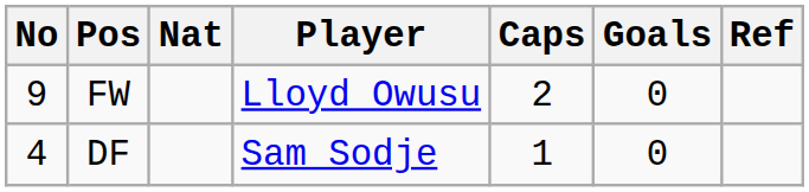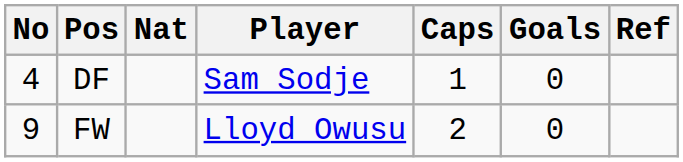 <table class="wikitable" style="text-align:center; border:1px #aaa solid;">
 <tr>
 <th>No</th>
 <th>Pos</th>
 <th>Nat</th>
 <th>Player</th>
 <th>Caps</th>
 <th>Goals</th>
 <th>Ref</th>
 </tr>
 <tr>
+<td>4</td>
+<td>DF</td>
+<td></td>
+<td style="text-align:left;"><a href='#'>Sam Sodje</a></td>
+<td>1</td>
+<td>0</td>
+<td></td>
+</tr>
+<tr>
 <td>9</td>
 <td>FW</td>
 <td></td>
 <td style="text-align:left;"><a href='#'>Lloyd Owusu</a></td>
 <td>2</td>
 <td>0</td>
 <td></td>
 </tr>
-<tr>
-<td>4</td>
-<td>DF</td>
-<td></td>
-<td style="text-align:left;"><a href='#'>Sam Sodje</a></td>
-<td>1</td>
-<td>0</td>
-<td></td>
-</tr>
 </table>
